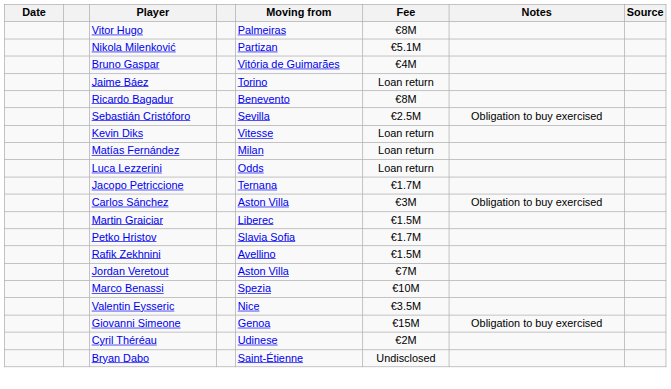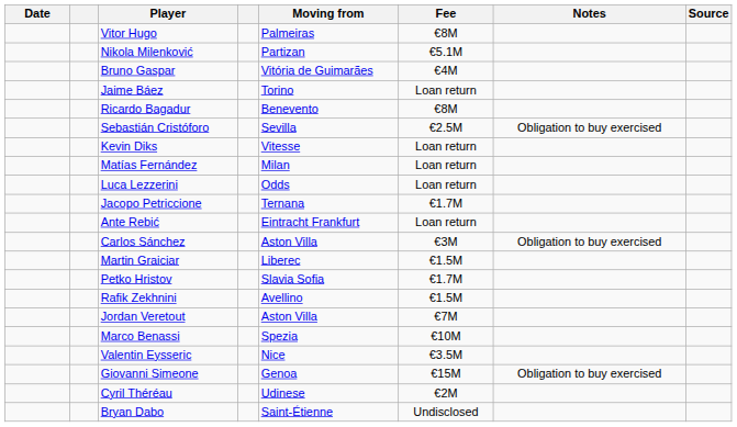 <table class="wikitable sortable">
 <tr>
 <th style="width:80px;">Date</th>
 <th style="width:30px;"></th>
 <th style="width:180px;">Player</th>
 <th style="width:20px;"></th>
 <th style="width:180px;">Moving from</th>
 <th style="width:120px;" class="unsortable">Fee</th>
 <th style="width:250px;" class="unsortable">Notes</th>
 <th style="width:20px;">Source</th>
 </tr>
 <tr>
 <td></td>
 <td align=center></td>
 <td> <a href='#'>Vitor Hugo</a></td>
 <td align=center></td>
 <td> <a href='#'>Palmeiras</a></td>
 <td align=center>€8M</td>
 <td align=center></td>
 <td></td>
 </tr>
 <tr>
 <td></td>
 <td align=center></td>
 <td> <a href='#'>Nikola Milenković</a></td>
 <td align=center></td>
 <td> <a href='#'>Partizan</a></td>
 <td align=center>€5.1M</td>
 <td align=center></td>
 <td></td>
 </tr>
 <tr>
 <td></td>
 <td align=center></td>
 <td> <a href='#'>Bruno Gaspar</a></td>
 <td align=center></td>
 <td> <a href='#'>Vitória de Guimarães</a></td>
 <td align=center>€4M</td>
 <td align=center></td>
 <td></td>
 </tr>
 <tr>
 <td></td>
 <td align=center></td>
 <td> <a href='#'>Jaime Báez</a></td>
 <td align=center></td>
 <td> <a href='#'>Torino</a></td>
 <td align=center>Loan return</td>
 <td align=center></td>
 <td></td>
 </tr>
 <tr>
 <td></td>
 <td align=center></td>
 <td> <a href='#'>Ricardo Bagadur</a></td>
 <td align=center></td>
 <td> <a href='#'>Benevento</a></td>
 <td align=center>€8M</td>
 <td align=center></td>
 <td></td>
 </tr>
 <tr>
 <td></td>
 <td align=center></td>
 <td> <a href='#'>Sebastián Cristóforo</a></td>
 <td align=center></td>
 <td> <a href='#'>Sevilla</a></td>
 <td align=center>€2.5M</td>
 <td align=center>Obligation to buy exercised</td>
 <td></td>
 </tr>
 <tr>
 <td></td>
 <td align=center></td>
 <td> <a href='#'>Kevin Diks</a></td>
 <td align=center></td>
 <td> <a href='#'>Vitesse</a></td>
 <td align=center>Loan return</td>
 <td align=center></td>
 <td></td>
 </tr>
 <tr>
 <td></td>
 <td align=center></td>
 <td> <a href='#'>Matías Fernández</a></td>
 <td align=center></td>
 <td> <a href='#'>Milan</a></td>
 <td align=center>Loan return</td>
 <td align=center></td>
 <td></td>
 </tr>
 <tr>
 <td></td>
 <td align=center></td>
 <td> <a href='#'>Luca Lezzerini</a></td>
 <td align=center></td>
 <td> <a href='#'>Odds</a></td>
 <td align=center>Loan return</td>
 <td align=center></td>
 <td></td>
 </tr>
 <tr>
 <td></td>
 <td align=center></td>
 <td> <a href='#'>Jacopo Petriccione</a></td>
 <td align=center></td>
 <td> <a href='#'>Ternana</a></td>
 <td align=center>€1.7M</td>
 <td align=center></td>
 <td></td>
 </tr>
 <tr>
 <td></td>
 <td align=center></td>
+<td> <a href='#'>Ante Rebić</a></td>
+<td align=center></td>
+<td> <a href='#'>Eintracht Frankfurt</a></td>
+<td align=center>Loan return</td>
+<td align=center></td>
+<td></td>
+</tr>
+<tr>
+<td></td>
+<td align=center></td>
 <td> <a href='#'>Carlos Sánchez</a></td>
 <td align=center></td>
 <td> <a href='#'>Aston Villa</a></td>
 <td align=center>€3M</td>
 <td align=center>Obligation to buy exercised</td>
 <td></td>
 </tr>
 <tr>
 <td></td>
 <td align=center></td>
 <td> <a href='#'>Martin Graiciar</a></td>
 <td align=center></td>
 <td> <a href='#'>Liberec</a></td>
 <td align=center>€1.5M</td>
 <td align=center></td>
 <td></td>
 </tr>
 <tr>
 <td></td>
 <td align=center></td>
 <td> <a href='#'>Petko Hristov</a></td>
 <td align=center></td>
 <td> <a href='#'>Slavia Sofia</a></td>
 <td align=center>€1.7M</td>
 <td align=center></td>
 <td></td>
 </tr>
 <tr>
 <td></td>
 <td align=center></td>
 <td> <a href='#'>Rafik Zekhnini</a></td>
 <td align=center></td>
 <td> <a href='#'>Avellino</a></td>
 <td align=center>€1.5M</td>
 <td align=center></td>
 <td></td>
 </tr>
 <tr>
 <td></td>
 <td align=center></td>
 <td> <a href='#'>Jordan Veretout</a></td>
 <td align=center></td>
 <td> <a href='#'>Aston Villa</a></td>
 <td align=center>€7M</td>
 <td align=center></td>
 <td></td>
 </tr>
 <tr>
 <td></td>
 <td align=center></td>
 <td> <a href='#'>Marco Benassi</a></td>
 <td align=center></td>
 <td> <a href='#'>Spezia</a></td>
 <td align=center>€10M</td>
 <td align=center></td>
 <td></td>
 </tr>
 <tr>
 <td></td>
 <td align=center></td>
 <td> <a href='#'>Valentin Eysseric</a></td>
 <td align=center></td>
 <td> <a href='#'>Nice</a></td>
 <td align=center>€3.5M</td>
 <td align=center></td>
 <td></td>
 </tr>
 <tr>
 <td></td>
 <td align=center></td>
 <td> <a href='#'>Giovanni Simeone</a></td>
 <td align=center></td>
 <td> <a href='#'>Genoa</a></td>
 <td align=center>€15M</td>
 <td align=center>Obligation to buy exercised</td>
 <td></td>
 </tr>
 <tr>
 <td></td>
 <td align=center></td>
 <td> <a href='#'>Cyril Théréau</a></td>
 <td align=center></td>
 <td> <a href='#'>Udinese</a></td>
 <td align=center>€2M</td>
 <td align=center></td>
 <td></td>
 </tr>
 <tr>
 <td></td>
 <td align=center></td>
 <td> <a href='#'>Bryan Dabo</a></td>
 <td align=center></td>
 <td> <a href='#'>Saint-Étienne</a></td>
 <td align=center>Undisclosed</td>
 <td align=center></td>
 <td></td>
 </tr>
 </table>
